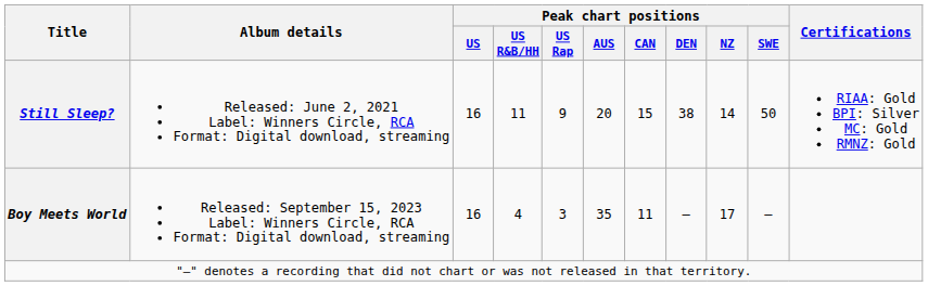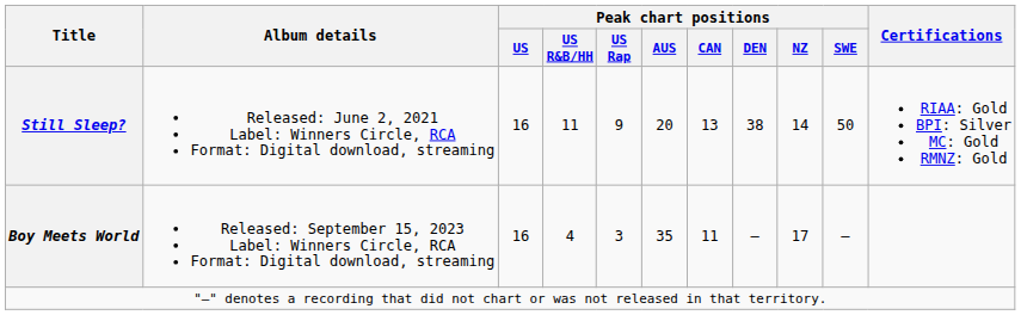 <table class="wikitable plainrowheaders" style="text-align:center">
 <tr>
 <th scope="col" rowspan="2">Title</th>
 <th scope="col" rowspan="2">Album details</th>
 <th scope="col" colspan="8">Peak chart positions</th>
 <th scope="col" rowspan="2"><a href='#'>Certifications</a></th>
 </tr>
 <tr>
 <th scope="col" style="width:3em;font-size:90%;"><a href='#'>US</a><br></th>
 <th scope="col" style="width:3em;font-size:90%;"><a href='#'>US<br>R&B/HH</a><br></th>
 <th scope="col" style="width:3em;font-size:90%;"><a href='#'>US<br>Rap</a><br></th>
 <th scope="col" style="width:3em;font-size:90%;"><a href='#'>AUS</a><br></th>
 <th scope="col" style="width:3em;font-size:90%;"><a href='#'>CAN</a><br></th>
 <th scope="col" style="width:3em;font-size:90%;"><a href='#'>DEN</a><br></th>
 <th scope="col" style="width:3em;font-size:90%;"><a href='#'>NZ</a><br></th>
 <th sope="col" style="width:3em;font-size:90%;"><a href='#'>SWE</a><br></th>
 </tr>
 <tr>
 <th scope="row"><em><a href='#'>Still Sleep?</a></em></th>
 <td><br><ul><li>Released: June 2, 2021</li><li>Label: Winners Circle, <a href='#'>RCA</a></li><li>Format: Digital download, streaming</li></ul></td>
 <td>16</td>
 <td>11</td>
 <td>9</td>
 <td>20</td>
-<td>15</td>
+<td>13</td>
 <td>38</td>
 <td>14</td>
 <td>50</td>
 <td><br><ul><li><a href='#'>RIAA</a>: Gold</li><li><a href='#'>BPI</a>: Silver</li><li><a href='#'>MC</a>: Gold</li><li><a href='#'>RMNZ</a>: Gold</li></ul></td>
 </tr>
 <tr>
 <th scope="row"><em>Boy Meets World</em></th>
 <td><br><ul><li>Released: September 15, 2023</li><li>Label: Winners Circle, RCA</li><li>Format: Digital download, streaming</li></ul></td>
 <td>16</td>
 <td>4</td>
 <td>3</td>
 <td>35</td>
 <td>11</td>
 <td>—</td>
 <td>17</td>
 <td>—</td>
 <td></td>
 </tr>
 <tr>
 <td colspan="12" style="font-size:90%">"—" denotes a recording that did not chart or was not released in that territory.</td>
 </tr>
 </table>
